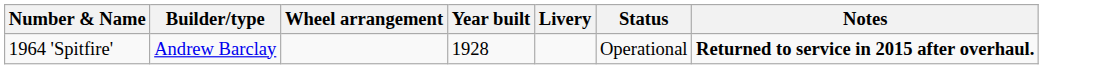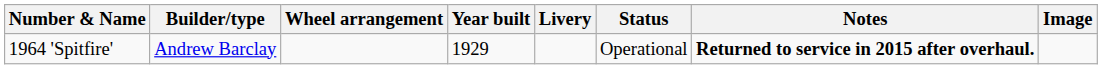 <table class="wikitable" style="clear:both;">
 <tr>
 <th>Number & Name</th>
 <th>Builder/type</th>
 <th>Wheel arrangement</th>
 <th>Year built</th>
 <th>Livery</th>
 <th>Status</th>
 <th>Notes</th>
+<th>Image</th>
 </tr>
 <tr>
 <td>1964 'Spitfire'</td>
 <td><a href='#'>Andrew Barclay</a></td>
 <td></td>
-<td>1928</td>
+<td>1929</td>
 <td></td>
 <td>Operational</td>
 <td><strong>Returned to service in 2015 after overhaul.</strong></td>
+<td></td>
 </tr>
 </table>
